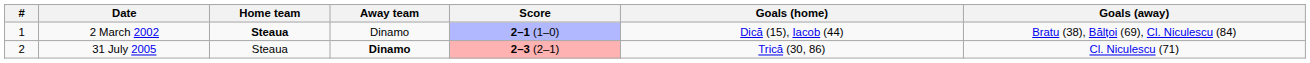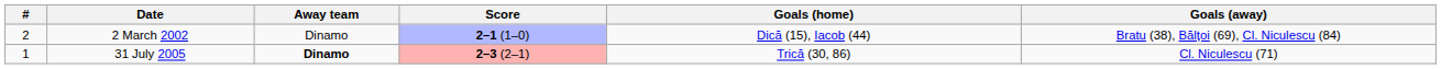 <table class="wikitable" style="width:100%; margin:0 left; font-size: 11px">
 <tr>
 <th width=2%>#</th>
 <th class="unsortable" width=10%>Date</th>
-<th width=7%>Home team</th>
 <th width=7%>Away team</th>
 <th width=10%>Score</th>
 <th width=20%>Goals (home)</th>
 <th width=20%>Goals (away)</th>
 </tr>
 <tr style="text-align:center;">
-<td>1</td>
+<td>2</td>
 <td>2 March <a href='#'>2002</a></td>
-<td><strong>Steaua</strong></td>
 <td>Dinamo</td>
 <td bgcolor=#b2b8ff><strong>2–1</strong> (1–0)</td>
 <td><a href='#'>Dică</a> (15), <a href='#'>Iacob</a> (44)</td>
 <td><a href='#'>Bratu</a> (38), <a href='#'>Bălțoi</a> (69), <a href='#'>Cl. Niculescu</a> (84)</td>
 </tr>
 <tr style="text-align:center;">
-<td>2</td>
+<td>1</td>
 <td>31 July <a href='#'>2005</a></td>
-<td>Steaua</td>
 <td><strong>Dinamo</strong></td>
 <td bgcolor=#ffb2b2><strong>2–3</strong> (2–1)</td>
 <td><a href='#'>Trică</a> (30, 86)</td>
 <td><a href='#'>Cl. Niculescu</a> (71)</td>
 </tr>
 </table>
